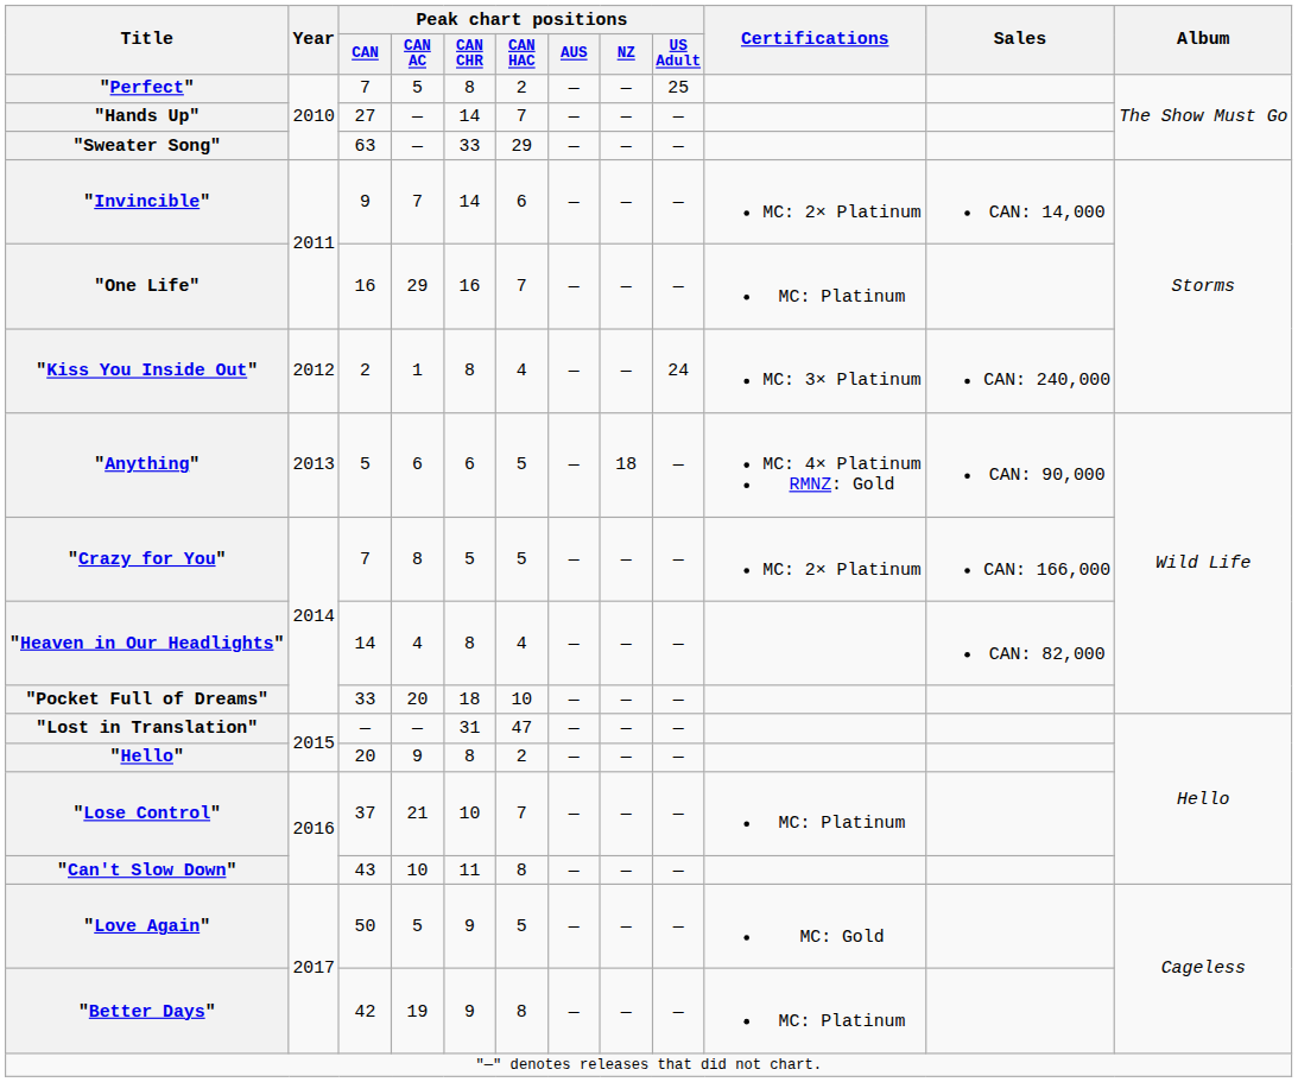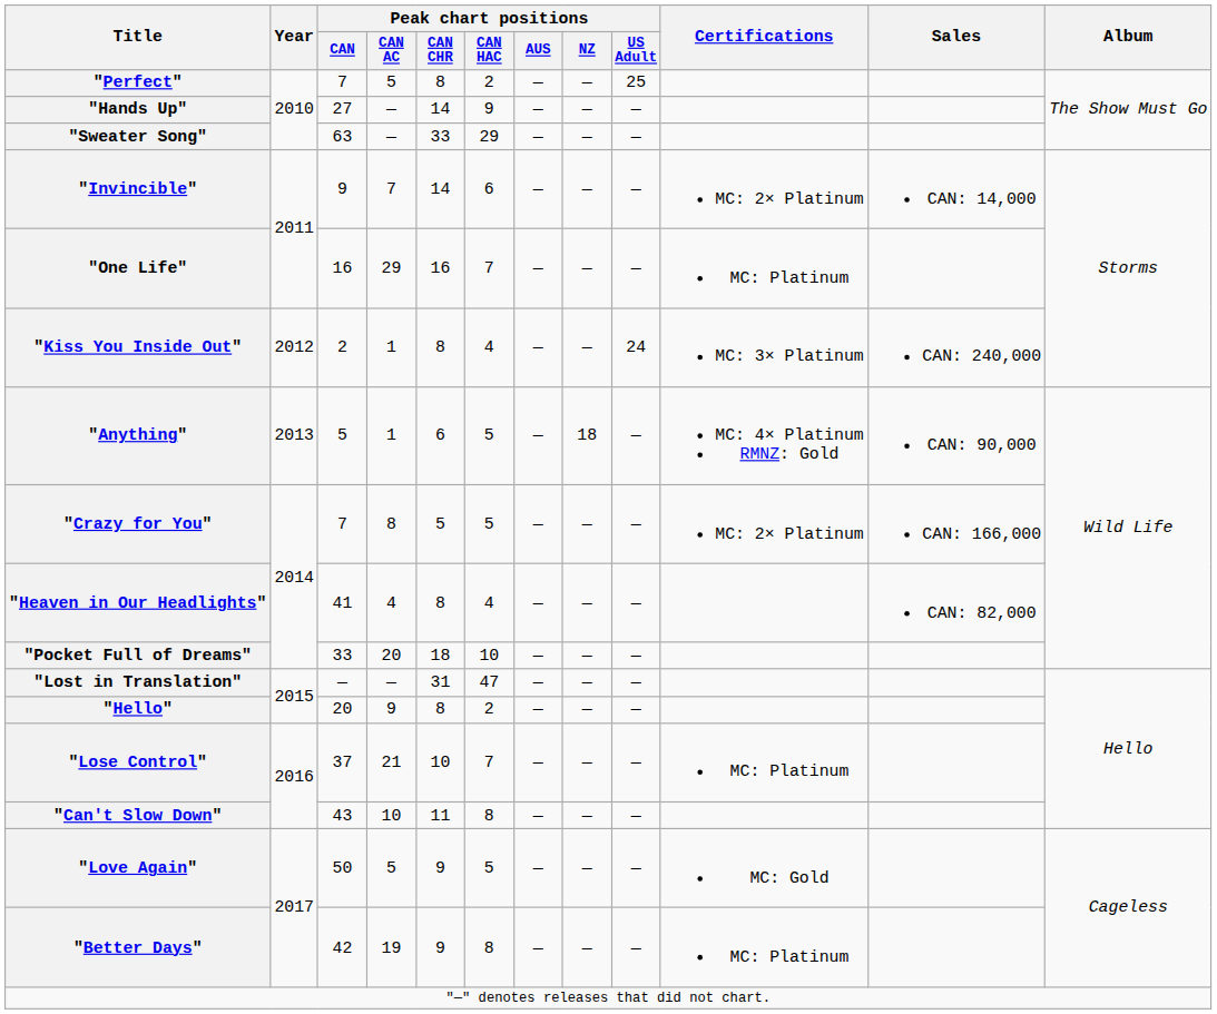 <table class="wikitable plainrowheaders" style="text-align:center;">
 <tr>
 <th rowspan="2">Title</th>
 <th rowspan="2" style="width:1em;">Year</th>
 <th colspan="7">Peak chart positions</th>
 <th rowspan="2"><a href='#'>Certifications</a></th>
 <th rowspan="2">Sales</th>
 <th rowspan="2">Album</th>
 </tr>
 <tr>
 <th scope="col" style="width:3em;font-size:85%;"><a href='#'>CAN</a><br></th>
 <th scope="col" style="width:3em;font-size:85%;"><a href='#'>CAN<br>AC</a><br></th>
 <th scope="col" style="width:3em;font-size:85%;"><a href='#'>CAN<br>CHR</a><br></th>
 <th scope="col" style="width:3em;font-size:85%;"><a href='#'>CAN<br>HAC</a><br></th>
 <th scope="col" style="width:3em;font-size:85%;"><a href='#'>AUS</a><br></th>
 <th scope="col" style="width:3em;font-size:85%;"><a href='#'>NZ</a><br></th>
 <th scope="col" style="width:3em;font-size:85%;"><a href='#'>US<br>Adult</a><br></th>
 </tr>
 <tr>
 <th scope="row">"<a href='#'>Perfect</a>"</th>
 <td rowspan="3">2010</td>
 <td>7</td>
 <td>5</td>
 <td>8</td>
 <td>2</td>
 <td>—</td>
 <td>—</td>
 <td>25</td>
 <td></td>
 <td></td>
 <td rowspan="3"><em>The Show Must Go</em></td>
 </tr>
 <tr>
 <th scope="row">"Hands Up"</th>
 <td>27</td>
 <td>—</td>
 <td>14</td>
-<td>7</td>
+<td>9</td>
 <td>—</td>
 <td>—</td>
 <td>—</td>
 <td></td>
 <td></td>
 </tr>
 <tr>
 <th scope="row">"Sweater Song"</th>
 <td>63</td>
 <td>—</td>
 <td>33</td>
 <td>29</td>
 <td>—</td>
 <td>—</td>
 <td>—</td>
 <td></td>
 <td></td>
 </tr>
 <tr>
 <th scope="row">"<a href='#'>Invincible</a>" <br> </th>
 <td rowspan="2">2011</td>
 <td>9</td>
 <td>7</td>
 <td>14</td>
 <td>6</td>
 <td>—</td>
 <td>—</td>
 <td>—</td>
 <td><br><ul><li>MC: 2× Platinum</li></ul></td>
 <td><br><ul><li>CAN: 14,000</li></ul></td>
 <td rowspan="3"><em>Storms</em></td>
 </tr>
 <tr>
 <th scope="row">"One Life"</th>
 <td>16</td>
 <td>29</td>
 <td>16</td>
 <td>7</td>
 <td>—</td>
 <td>—</td>
 <td>—</td>
 <td><br><ul><li>MC: Platinum</li></ul></td>
 <td></td>
 </tr>
 <tr>
 <th scope="row">"<a href='#'>Kiss You Inside Out</a>"</th>
 <td>2012</td>
 <td>2</td>
 <td>1</td>
 <td>8</td>
 <td>4</td>
 <td>—</td>
 <td>—</td>
 <td>24</td>
 <td><br><ul><li>MC: 3× Platinum</li></ul></td>
 <td><br><ul><li>CAN: 240,000</li></ul></td>
 </tr>
 <tr>
 <th scope="row">"<a href='#'>Anything</a>"</th>
 <td>2013</td>
 <td>5</td>
-<td>6</td>
+<td>1</td>
 <td>6</td>
 <td>5</td>
 <td>—</td>
 <td>18</td>
 <td>—</td>
 <td><br><ul><li>MC: 4× Platinum</li><li><a href='#'>RMNZ</a>: Gold</li></ul></td>
 <td><br><ul><li>CAN: 90,000</li></ul></td>
 <td rowspan="4"><em>Wild Life</em></td>
 </tr>
 <tr>
 <th scope="row">"<a href='#'>Crazy for You</a>"</th>
 <td rowspan="3">2014</td>
 <td>7</td>
 <td>8</td>
 <td>5</td>
 <td>5</td>
 <td>—</td>
 <td>—</td>
 <td>—</td>
 <td><br><ul><li>MC: 2× Platinum</li></ul></td>
 <td><br><ul><li>CAN: 166,000</li></ul></td>
 </tr>
 <tr>
 <th scope="row">"<a href='#'>Heaven in Our Headlights</a>"</th>
-<td>14</td>
+<td>41</td>
 <td>4</td>
 <td>8</td>
 <td>4</td>
 <td>—</td>
 <td>—</td>
 <td>—</td>
 <td></td>
 <td><br><ul><li>CAN: 82,000</li></ul></td>
 </tr>
 <tr>
 <th scope="row">"Pocket Full of Dreams"</th>
 <td>33</td>
 <td>20</td>
 <td>18</td>
 <td>10</td>
 <td>—</td>
 <td>—</td>
 <td>—</td>
 <td></td>
 <td></td>
 </tr>
 <tr>
 <th scope="row">"Lost in Translation"</th>
 <td rowspan="2">2015</td>
 <td>—</td>
 <td>—</td>
 <td>31</td>
 <td>47</td>
 <td>—</td>
 <td>—</td>
 <td>—</td>
 <td></td>
 <td></td>
 <td rowspan="4"><em>Hello</em></td>
 </tr>
 <tr>
 <th scope="row">"<a href='#'>Hello</a>"</th>
 <td>20</td>
 <td>9</td>
 <td>8</td>
 <td>2</td>
 <td>—</td>
 <td>—</td>
 <td>—</td>
 <td></td>
 <td></td>
 </tr>
 <tr>
 <th scope="row">"<a href='#'>Lose Control</a>"</th>
 <td rowspan="2">2016</td>
 <td>37</td>
 <td>21</td>
 <td>10</td>
 <td>7</td>
 <td>—</td>
 <td>—</td>
 <td>—</td>
 <td><br><ul><li>MC: Platinum</li></ul></td>
 <td></td>
 </tr>
 <tr>
 <th scope="row">"<a href='#'>Can't Slow Down</a>"</th>
 <td>43</td>
 <td>10</td>
 <td>11</td>
 <td>8</td>
 <td>—</td>
 <td>—</td>
 <td>—</td>
 <td></td>
 <td></td>
 </tr>
 <tr>
 <th scope="row">"<a href='#'>Love Again</a>"</th>
 <td rowspan="2">2017</td>
 <td>50</td>
 <td>5</td>
 <td>9</td>
 <td>5</td>
 <td>—</td>
 <td>—</td>
 <td>—</td>
 <td><br><ul><li>MC: Gold</li></ul></td>
 <td></td>
 <td rowspan="2"><em>Cageless</em></td>
 </tr>
 <tr>
 <th scope="row">"<a href='#'>Better Days</a>"</th>
 <td>42</td>
 <td>19</td>
 <td>9</td>
 <td>8</td>
 <td>—</td>
 <td>—</td>
 <td>—</td>
 <td><br><ul><li>MC: Platinum</li></ul></td>
 <td></td>
 </tr>
 <tr>
 <td colspan="12" style="text-align:center; font-size:8pt;">"—" denotes releases that did not chart.</td>
 </tr>
 </table>
